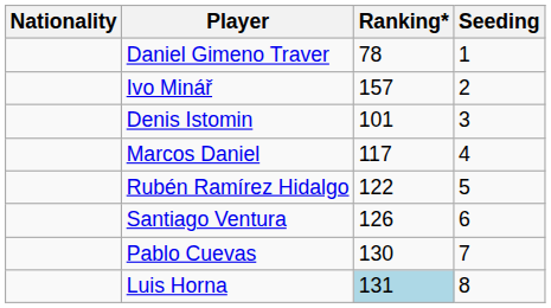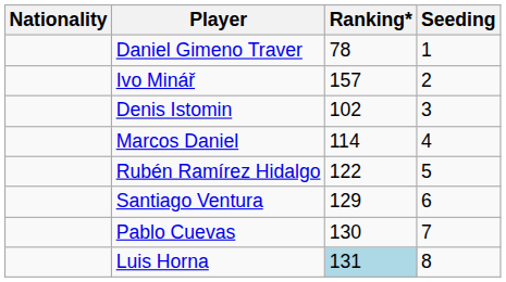 <table class="wikitable" border="1">
 <tr>
 <th>Nationality</th>
 <th>Player</th>
 <th>Ranking*</th>
 <th>Seeding</th>
 </tr>
 <tr>
 <td></td>
 <td><a href='#'>Daniel Gimeno Traver</a></td>
 <td>78</td>
 <td>1</td>
 </tr>
 <tr>
 <td></td>
 <td><a href='#'>Ivo Minář</a></td>
 <td>157</td>
 <td>2</td>
 </tr>
 <tr>
 <td></td>
 <td><a href='#'>Denis Istomin</a></td>
-<td>101</td>
+<td>102</td>
 <td>3</td>
 </tr>
 <tr>
 <td></td>
 <td><a href='#'>Marcos Daniel</a></td>
-<td>117</td>
+<td>114</td>
 <td>4</td>
 </tr>
 <tr>
 <td></td>
 <td><a href='#'>Rubén Ramírez Hidalgo</a></td>
 <td>122</td>
 <td>5</td>
 </tr>
 <tr>
 <td></td>
 <td><a href='#'>Santiago Ventura</a></td>
-<td>126</td>
+<td>129</td>
 <td>6</td>
 </tr>
 <tr>
 <td></td>
 <td><a href='#'>Pablo Cuevas</a></td>
 <td>130</td>
 <td>7</td>
 </tr>
 <tr>
 <td></td>
 <td><a href='#'>Luis Horna</a></td>
 <td style="background: lightblue;">131</td>
 <td>8</td>
 </tr>
 </table>
